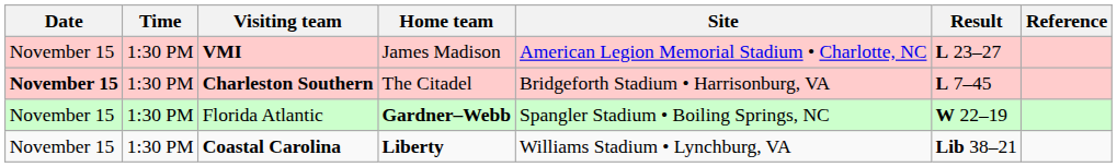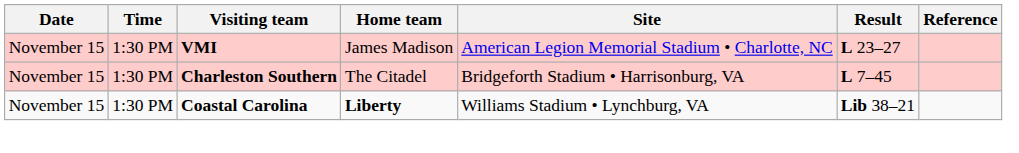 <table class="wikitable" style="font-size:95%;">
 <tr>
 <th>Date</th>
 <th>Time</th>
 <th>Visiting team</th>
 <th>Home team</th>
 <th>Site</th>
 <th>Result</th>
 <th class="unsortable">Reference</th>
 </tr>
 <tr bgcolor=ffcccc>
 <td>November 15</td>
 <td>1:30 PM</td>
 <td><strong>VMI</strong></td>
 <td>James Madison</td>
 <td><a href='#'>American Legion Memorial Stadium</a> • <a href='#'>Charlotte, NC</a></td>
 <td><strong>L</strong> 23–27</td>
 <td></td>
 </tr>
 <tr bgcolor=ffcccc>
-<td><strong>November 15</strong></td>
+<td>November 15</td>
 <td>1:30 PM</td>
 <td><strong>Charleston Southern</strong></td>
 <td>The Citadel</td>
 <td>Bridgeforth Stadium • Harrisonburg, VA</td>
 <td><strong>L</strong> 7–45</td>
-<td></td>
-</tr>
-<tr bgcolor=ccffcc>
-<td>November 15</td>
-<td>1:30 PM</td>
-<td>Florida Atlantic</td>
-<td><strong>Gardner–Webb</strong></td>
-<td>Spangler Stadium • Boiling Springs, NC</td>
-<td><strong>W</strong> 22–19</td>
 <td></td>
 </tr>
 <tr bgcolor=>
 <td>November 15</td>
 <td>1:30 PM</td>
 <td><strong>Coastal Carolina</strong></td>
 <td><strong>Liberty</strong></td>
 <td>Williams Stadium • Lynchburg, VA</td>
 <td><strong>Lib</strong> 38–21</td>
 <td></td>
 </tr>
 </table>
